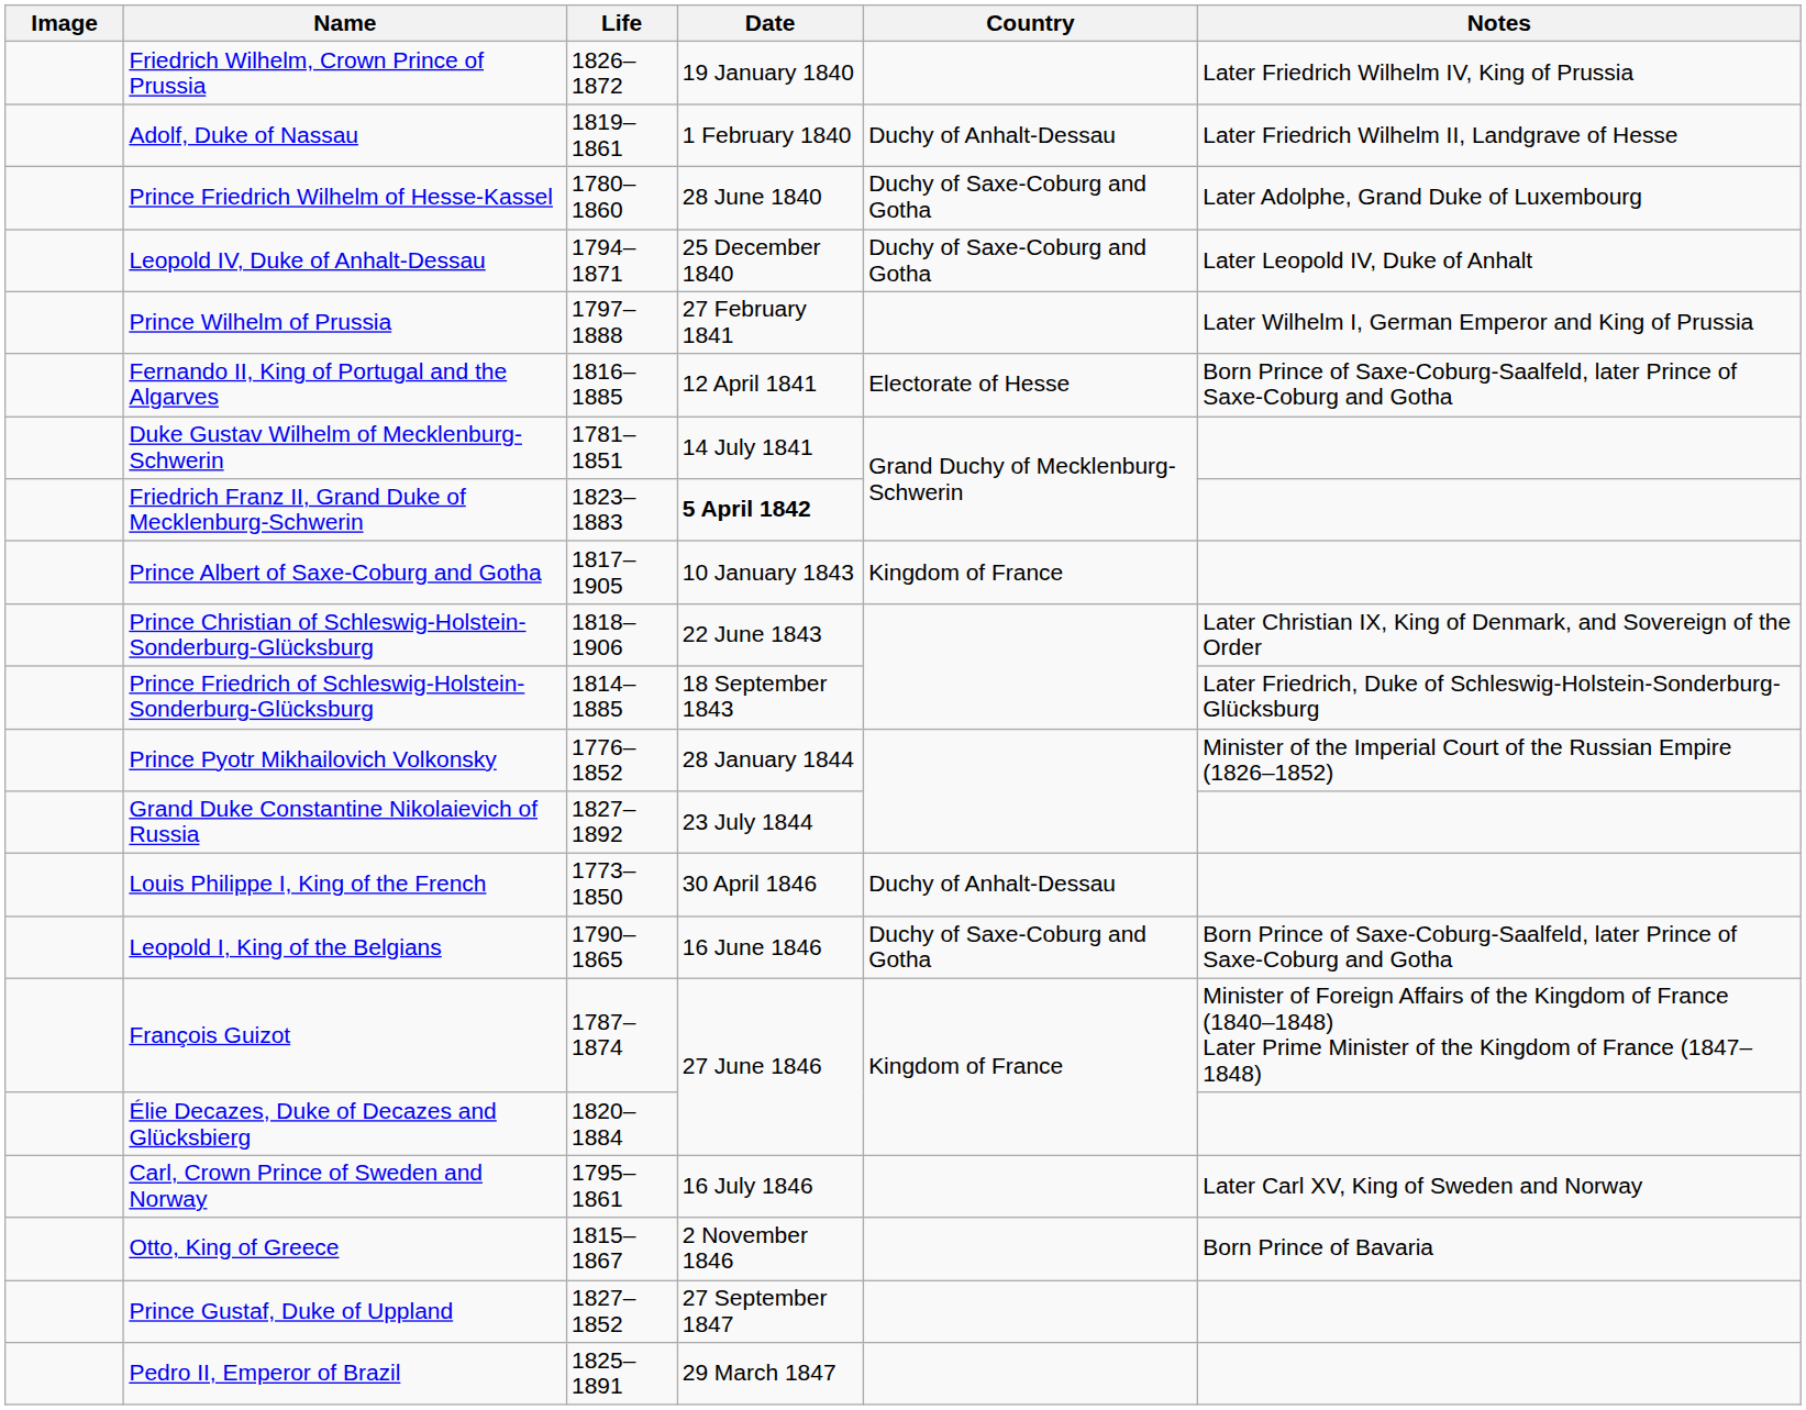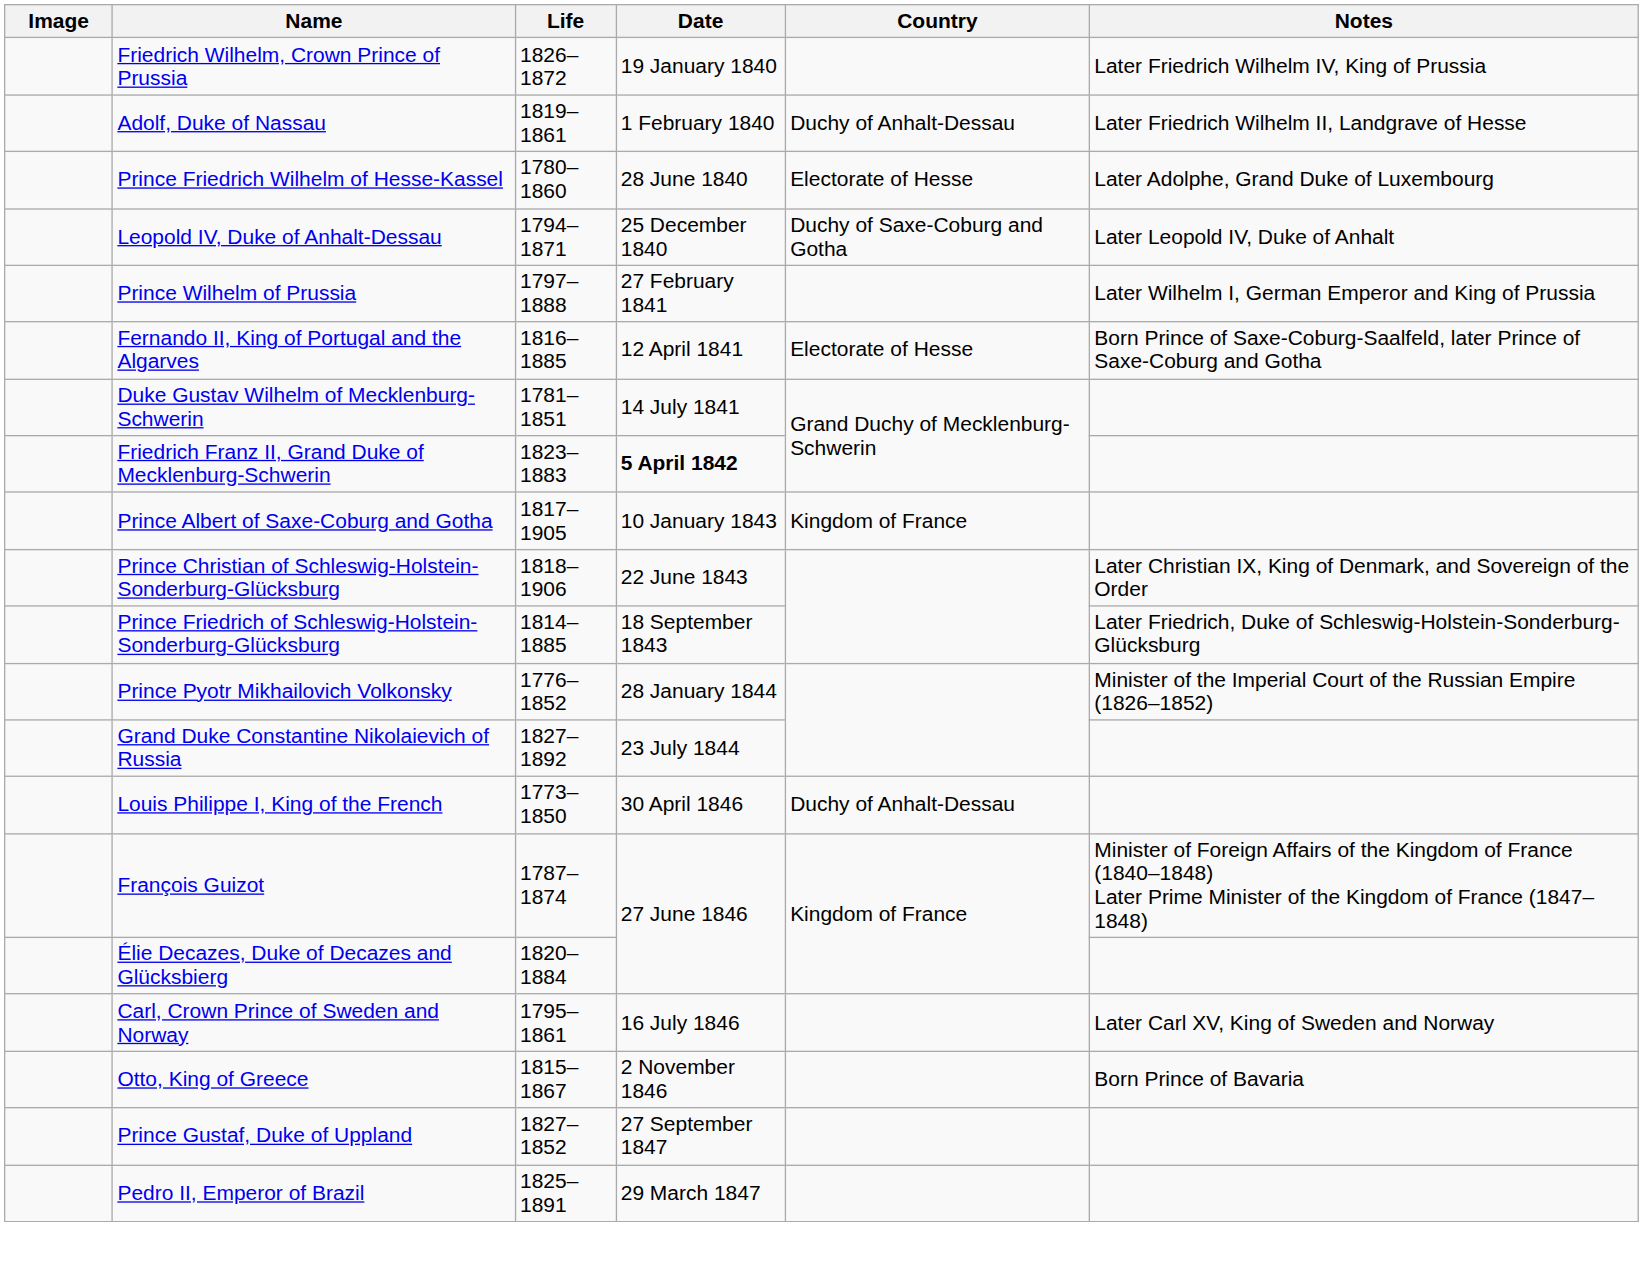 <table class="wikitable">
 <tr>
 <th style="width: 75px;">Image</th>
 <th style="width: 300px;">Name</th>
 <th>Life</th>
 <th>Date</th>
 <th>Country</th>
 <th>Notes</th>
 </tr>
 <tr>
 <td></td>
 <td><a href='#'>Friedrich Wilhelm, Crown Prince of Prussia</a></td>
 <td>1826–1872</td>
 <td>19 January 1840</td>
 <td></td>
 <td>Later Friedrich Wilhelm IV, King of Prussia</td>
 </tr>
 <tr>
 <td></td>
 <td><a href='#'>Adolf, Duke of Nassau</a></td>
 <td>1819–1861</td>
 <td>1 February 1840</td>
 <td> Duchy of Anhalt-Dessau</td>
 <td>Later Friedrich Wilhelm II, Landgrave of Hesse</td>
 </tr>
 <tr>
 <td></td>
 <td><a href='#'>Prince Friedrich Wilhelm of Hesse-Kassel</a></td>
 <td>1780–1860</td>
 <td>28 June 1840</td>
-<td> Duchy of Saxe-Coburg and Gotha<br></td>
+<td> Electorate of Hesse</td>
 <td>Later Adolphe, Grand Duke of Luxembourg</td>
 </tr>
 <tr>
 <td></td>
 <td><a href='#'>Leopold IV, Duke of Anhalt-Dessau</a></td>
 <td>1794–1871</td>
 <td>25 December 1840</td>
 <td> Duchy of Saxe-Coburg and Gotha<br></td>
 <td>Later Leopold IV, Duke of Anhalt</td>
 </tr>
 <tr>
 <td></td>
 <td><a href='#'>Prince Wilhelm of Prussia</a></td>
 <td>1797–1888</td>
 <td>27 February 1841</td>
 <td></td>
 <td>Later Wilhelm I, German Emperor and King of Prussia</td>
 </tr>
 <tr>
 <td></td>
 <td><a href='#'>Fernando II, King of Portugal and the Algarves</a></td>
 <td>1816–1885</td>
 <td>12 April 1841</td>
 <td> Electorate of Hesse</td>
 <td>Born Prince of Saxe-Coburg-Saalfeld, later Prince of Saxe-Coburg and Gotha</td>
 </tr>
 <tr>
 <td></td>
 <td><a href='#'>Duke Gustav Wilhelm of Mecklenburg-Schwerin</a></td>
 <td>1781–1851</td>
 <td>14 July 1841</td>
 <td rowspan="2"> Grand Duchy of Mecklenburg-Schwerin</td>
 <td></td>
 </tr>
 <tr>
 <td></td>
 <td><a href='#'>Friedrich Franz II, Grand Duke of Mecklenburg-Schwerin</a></td>
 <td>1823–1883</td>
 <td><strong>5 April 1842</strong></td>
 <td></td>
 </tr>
 <tr>
 <td></td>
 <td><a href='#'>Prince Albert of Saxe-Coburg and Gotha</a></td>
 <td>1817–1905</td>
 <td>10 January 1843</td>
 <td> Kingdom of France</td>
 <td></td>
 </tr>
 <tr>
 <td></td>
 <td><a href='#'>Prince Christian of Schleswig-Holstein-Sonderburg-Glücksburg</a></td>
 <td>1818–1906</td>
 <td>22 June 1843</td>
 <td rowspan="2"></td>
 <td>Later Christian IX, King of Denmark, and Sovereign of the Order</td>
 </tr>
 <tr>
 <td></td>
 <td><a href='#'>Prince Friedrich of Schleswig-Holstein-Sonderburg-Glücksburg</a></td>
 <td>1814–1885</td>
 <td>18 September 1843</td>
 <td>Later Friedrich, Duke of Schleswig-Holstein-Sonderburg-Glücksburg</td>
 </tr>
 <tr>
 <td></td>
 <td><a href='#'>Prince Pyotr Mikhailovich Volkonsky</a></td>
 <td>1776–1852</td>
 <td>28 January 1844</td>
 <td rowspan="2"></td>
 <td>Minister of the Imperial Court of the Russian Empire (1826–1852)</td>
 </tr>
 <tr>
 <td></td>
 <td><a href='#'>Grand Duke Constantine Nikolaievich of Russia</a></td>
 <td>1827–1892</td>
 <td>23 July 1844</td>
 <td></td>
 </tr>
 <tr>
 <td></td>
 <td><a href='#'>Louis Philippe I, King of the French</a></td>
 <td>1773–1850</td>
 <td>30 April 1846</td>
 <td> Duchy of Anhalt-Dessau</td>
 <td></td>
 </tr>
 <tr>
 <td></td>
-<td><a href='#'>Leopold I, King of the Belgians</a></td>
-<td>1790–1865</td>
-<td>16 June 1846</td>
-<td> Duchy of Saxe-Coburg and Gotha<br></td>
-<td>Born Prince of Saxe-Coburg-Saalfeld, later Prince of Saxe-Coburg and Gotha</td>
-</tr>
-<tr>
-<td></td>
 <td><a href='#'>François Guizot</a></td>
 <td>1787–1874</td>
 <td rowspan="2">27 June 1846</td>
 <td rowspan="2"> Kingdom of France</td>
 <td>Minister of Foreign Affairs of the Kingdom of France (1840–1848)<br>Later Prime Minister of the Kingdom of France (1847–1848)</td>
 </tr>
 <tr>
 <td></td>
 <td><a href='#'>Élie Decazes, Duke of Decazes and Glücksbierg</a></td>
 <td>1820–1884</td>
 <td></td>
 </tr>
 <tr>
 <td></td>
 <td><a href='#'>Carl, Crown Prince of Sweden and Norway</a></td>
 <td>1795–1861</td>
 <td>16 July 1846</td>
 <td></td>
 <td>Later Carl XV, King of Sweden and Norway</td>
 </tr>
 <tr>
 <td></td>
 <td><a href='#'>Otto, King of Greece</a></td>
 <td>1815–1867</td>
 <td>2 November 1846</td>
 <td><br></td>
 <td>Born Prince of Bavaria</td>
 </tr>
 <tr>
 <td></td>
 <td><a href='#'>Prince Gustaf, Duke of Uppland</a></td>
 <td>1827–1852</td>
 <td>27 September 1847</td>
 <td></td>
 <td></td>
 </tr>
 <tr>
 <td></td>
 <td><a href='#'>Pedro II, Emperor of Brazil</a></td>
 <td>1825–1891</td>
 <td>29 March 1847</td>
 <td></td>
 <td></td>
 </tr>
 </table>
